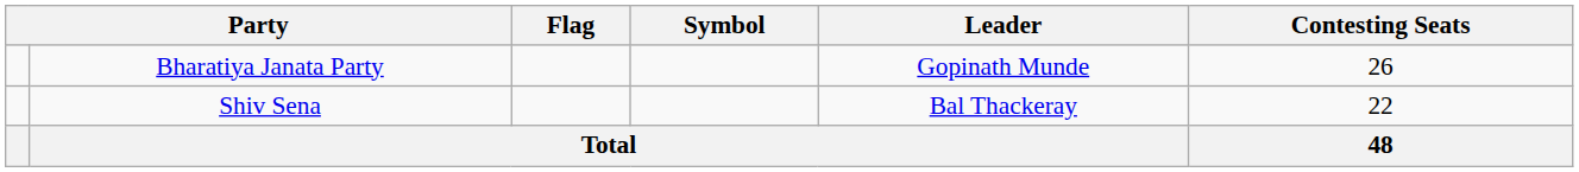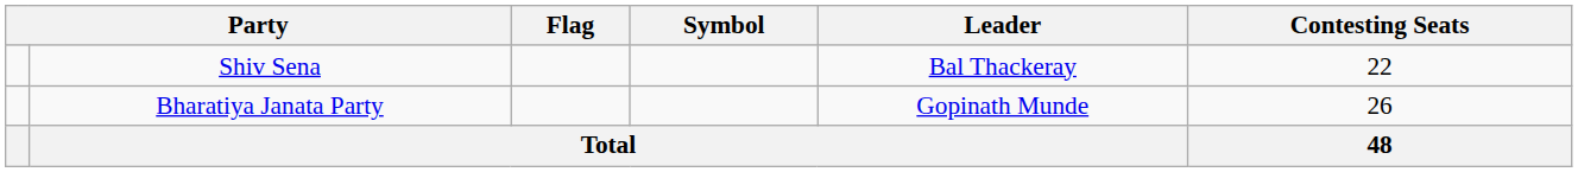 <table class="wikitable" width="50%" style="text-align:center">
 <tr>
 <th colspan="2">Party</th>
 <th>Flag</th>
 <th>Symbol</th>
 <th>Leader</th>
 <th>Contesting Seats</th>
 </tr>
 <tr>
 <td></td>
+<td><a href='#'>Shiv Sena</a></td>
+<td></td>
+<td></td>
+<td><a href='#'>Bal Thackeray</a></td>
+<td>22</td>
+</tr>
+<tr>
+<td></td>
 <td><a href='#'>Bharatiya Janata Party</a></td>
 <td></td>
 <td></td>
 <td><a href='#'>Gopinath Munde</a></td>
 <td>26</td>
 </tr>
 <tr>
-<td></td>
-<td><a href='#'>Shiv Sena</a></td>
-<td></td>
-<td></td>
-<td><a href='#'>Bal Thackeray</a></td>
-<td>22</td>
-</tr>
-<tr>
 <th></th>
 <th colspan="4">Total</th>
 <th>48</th>
 </tr>
 </table>
